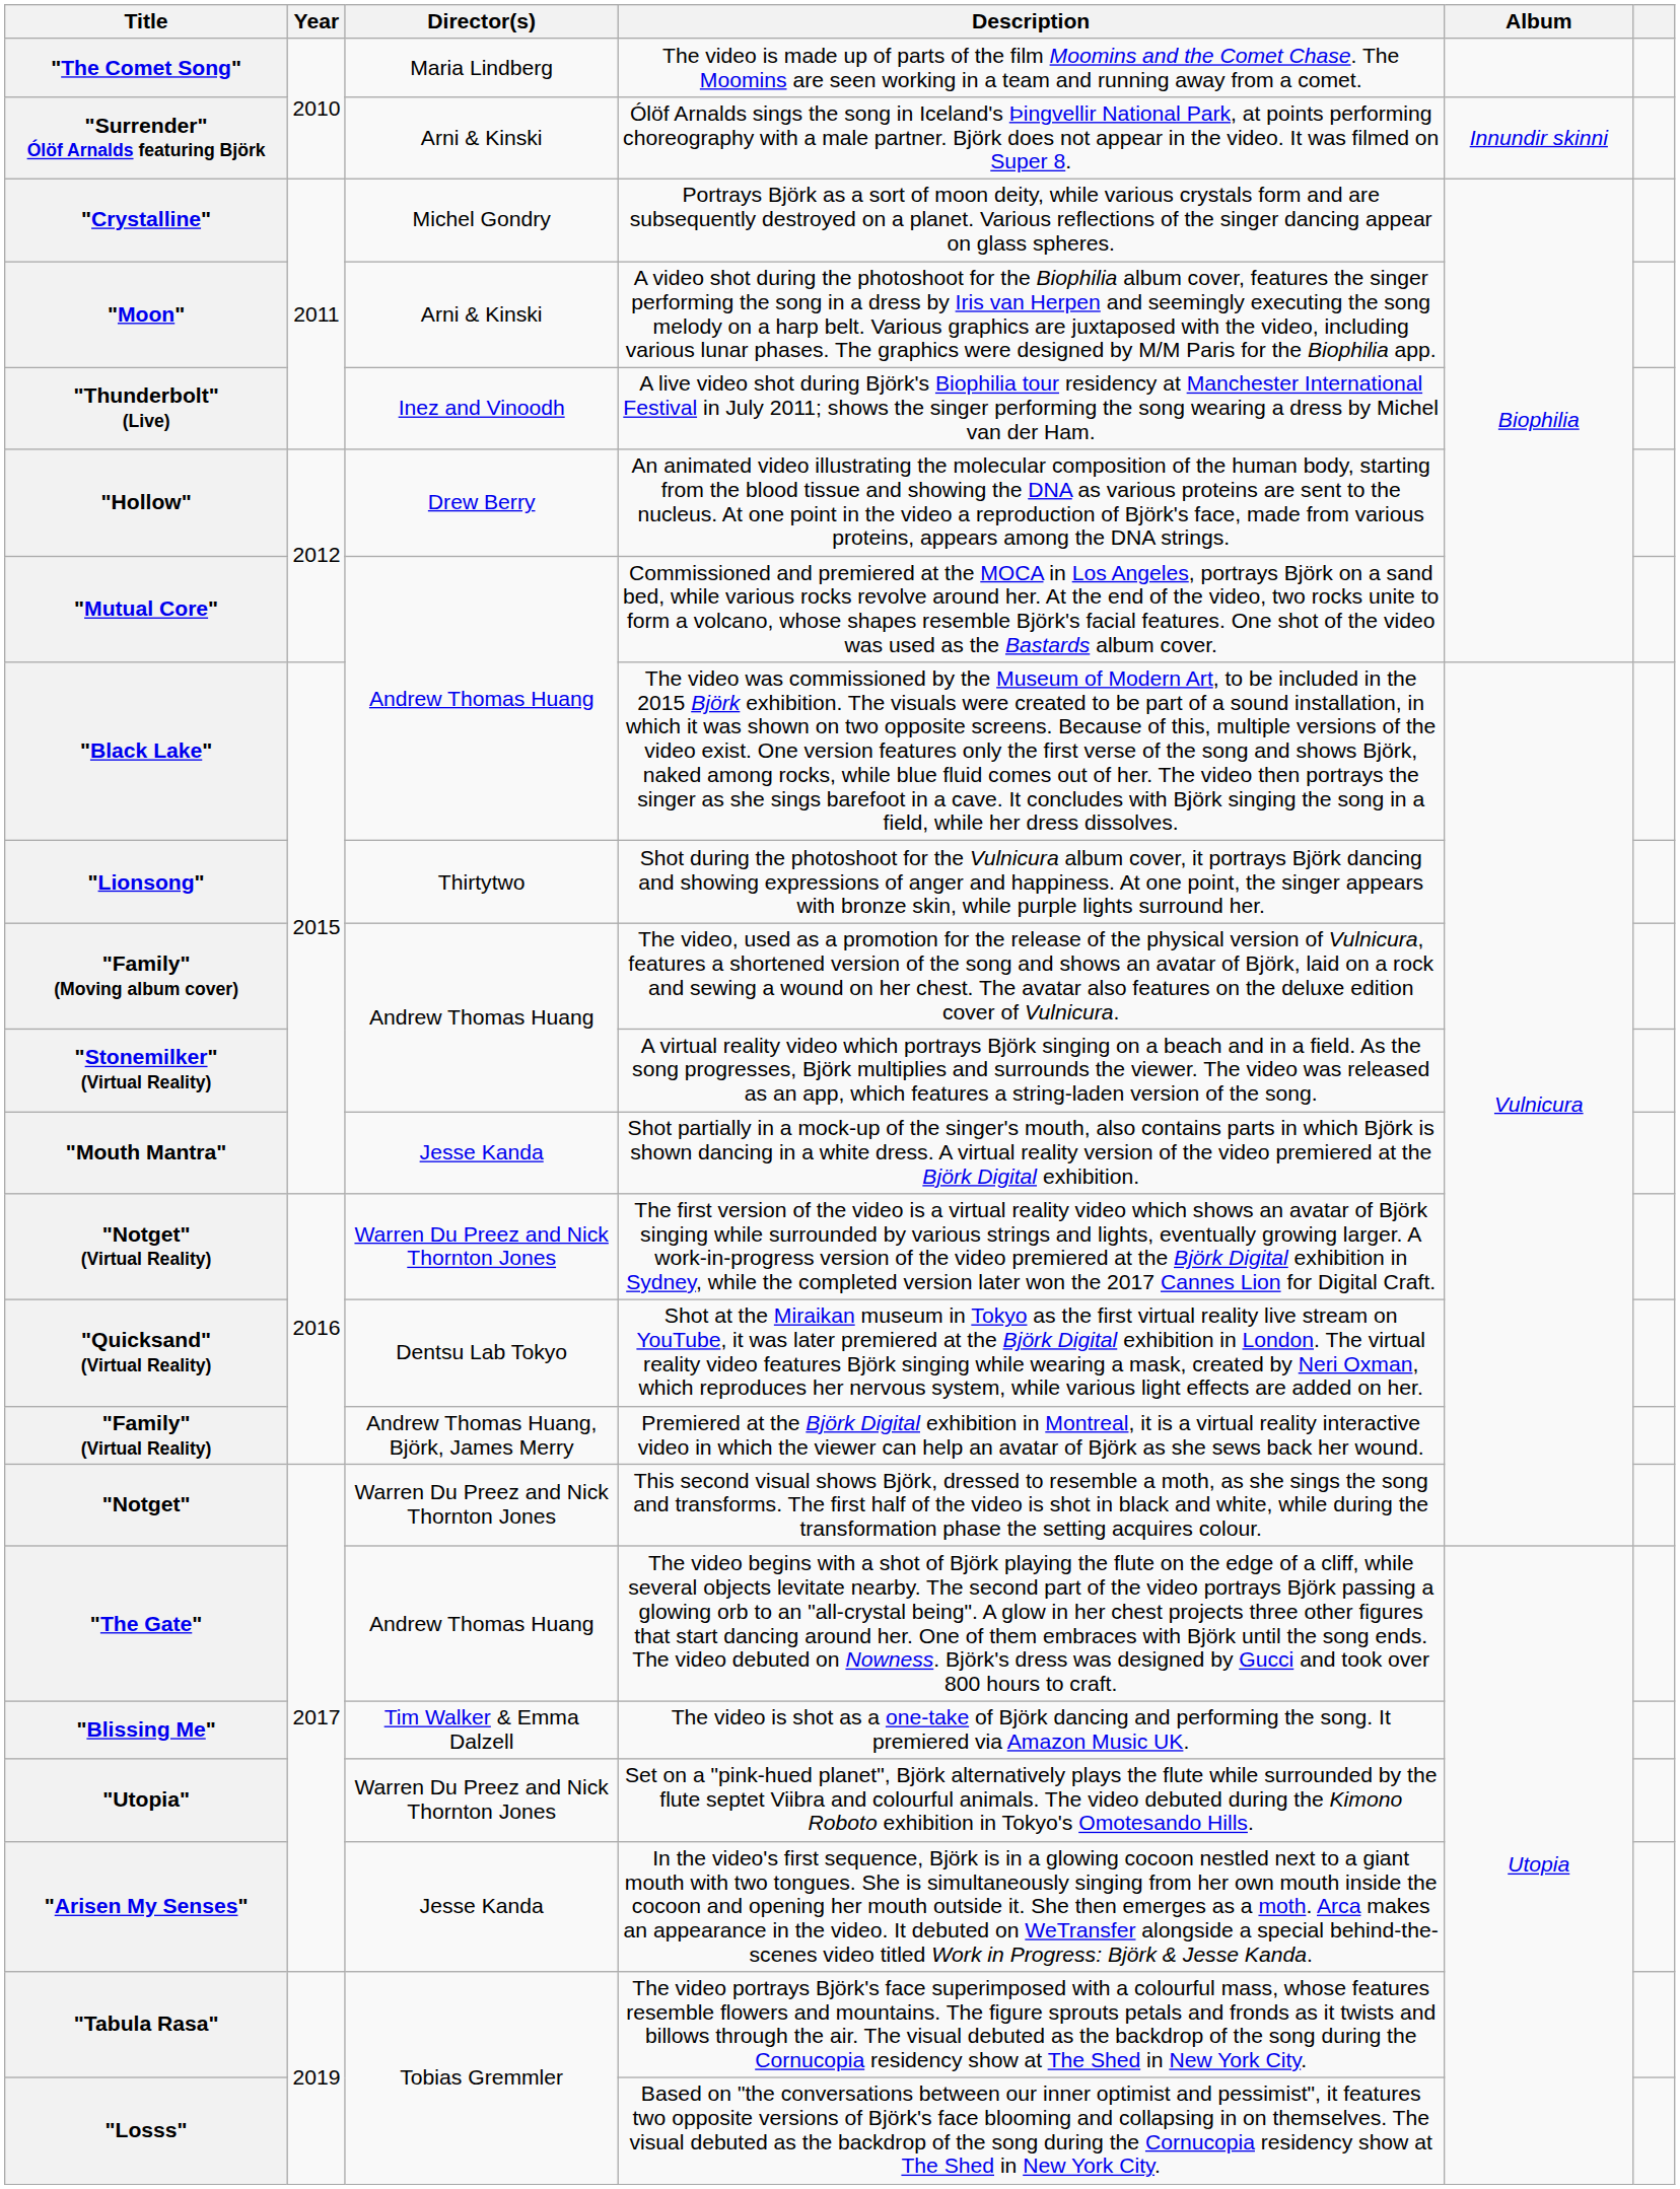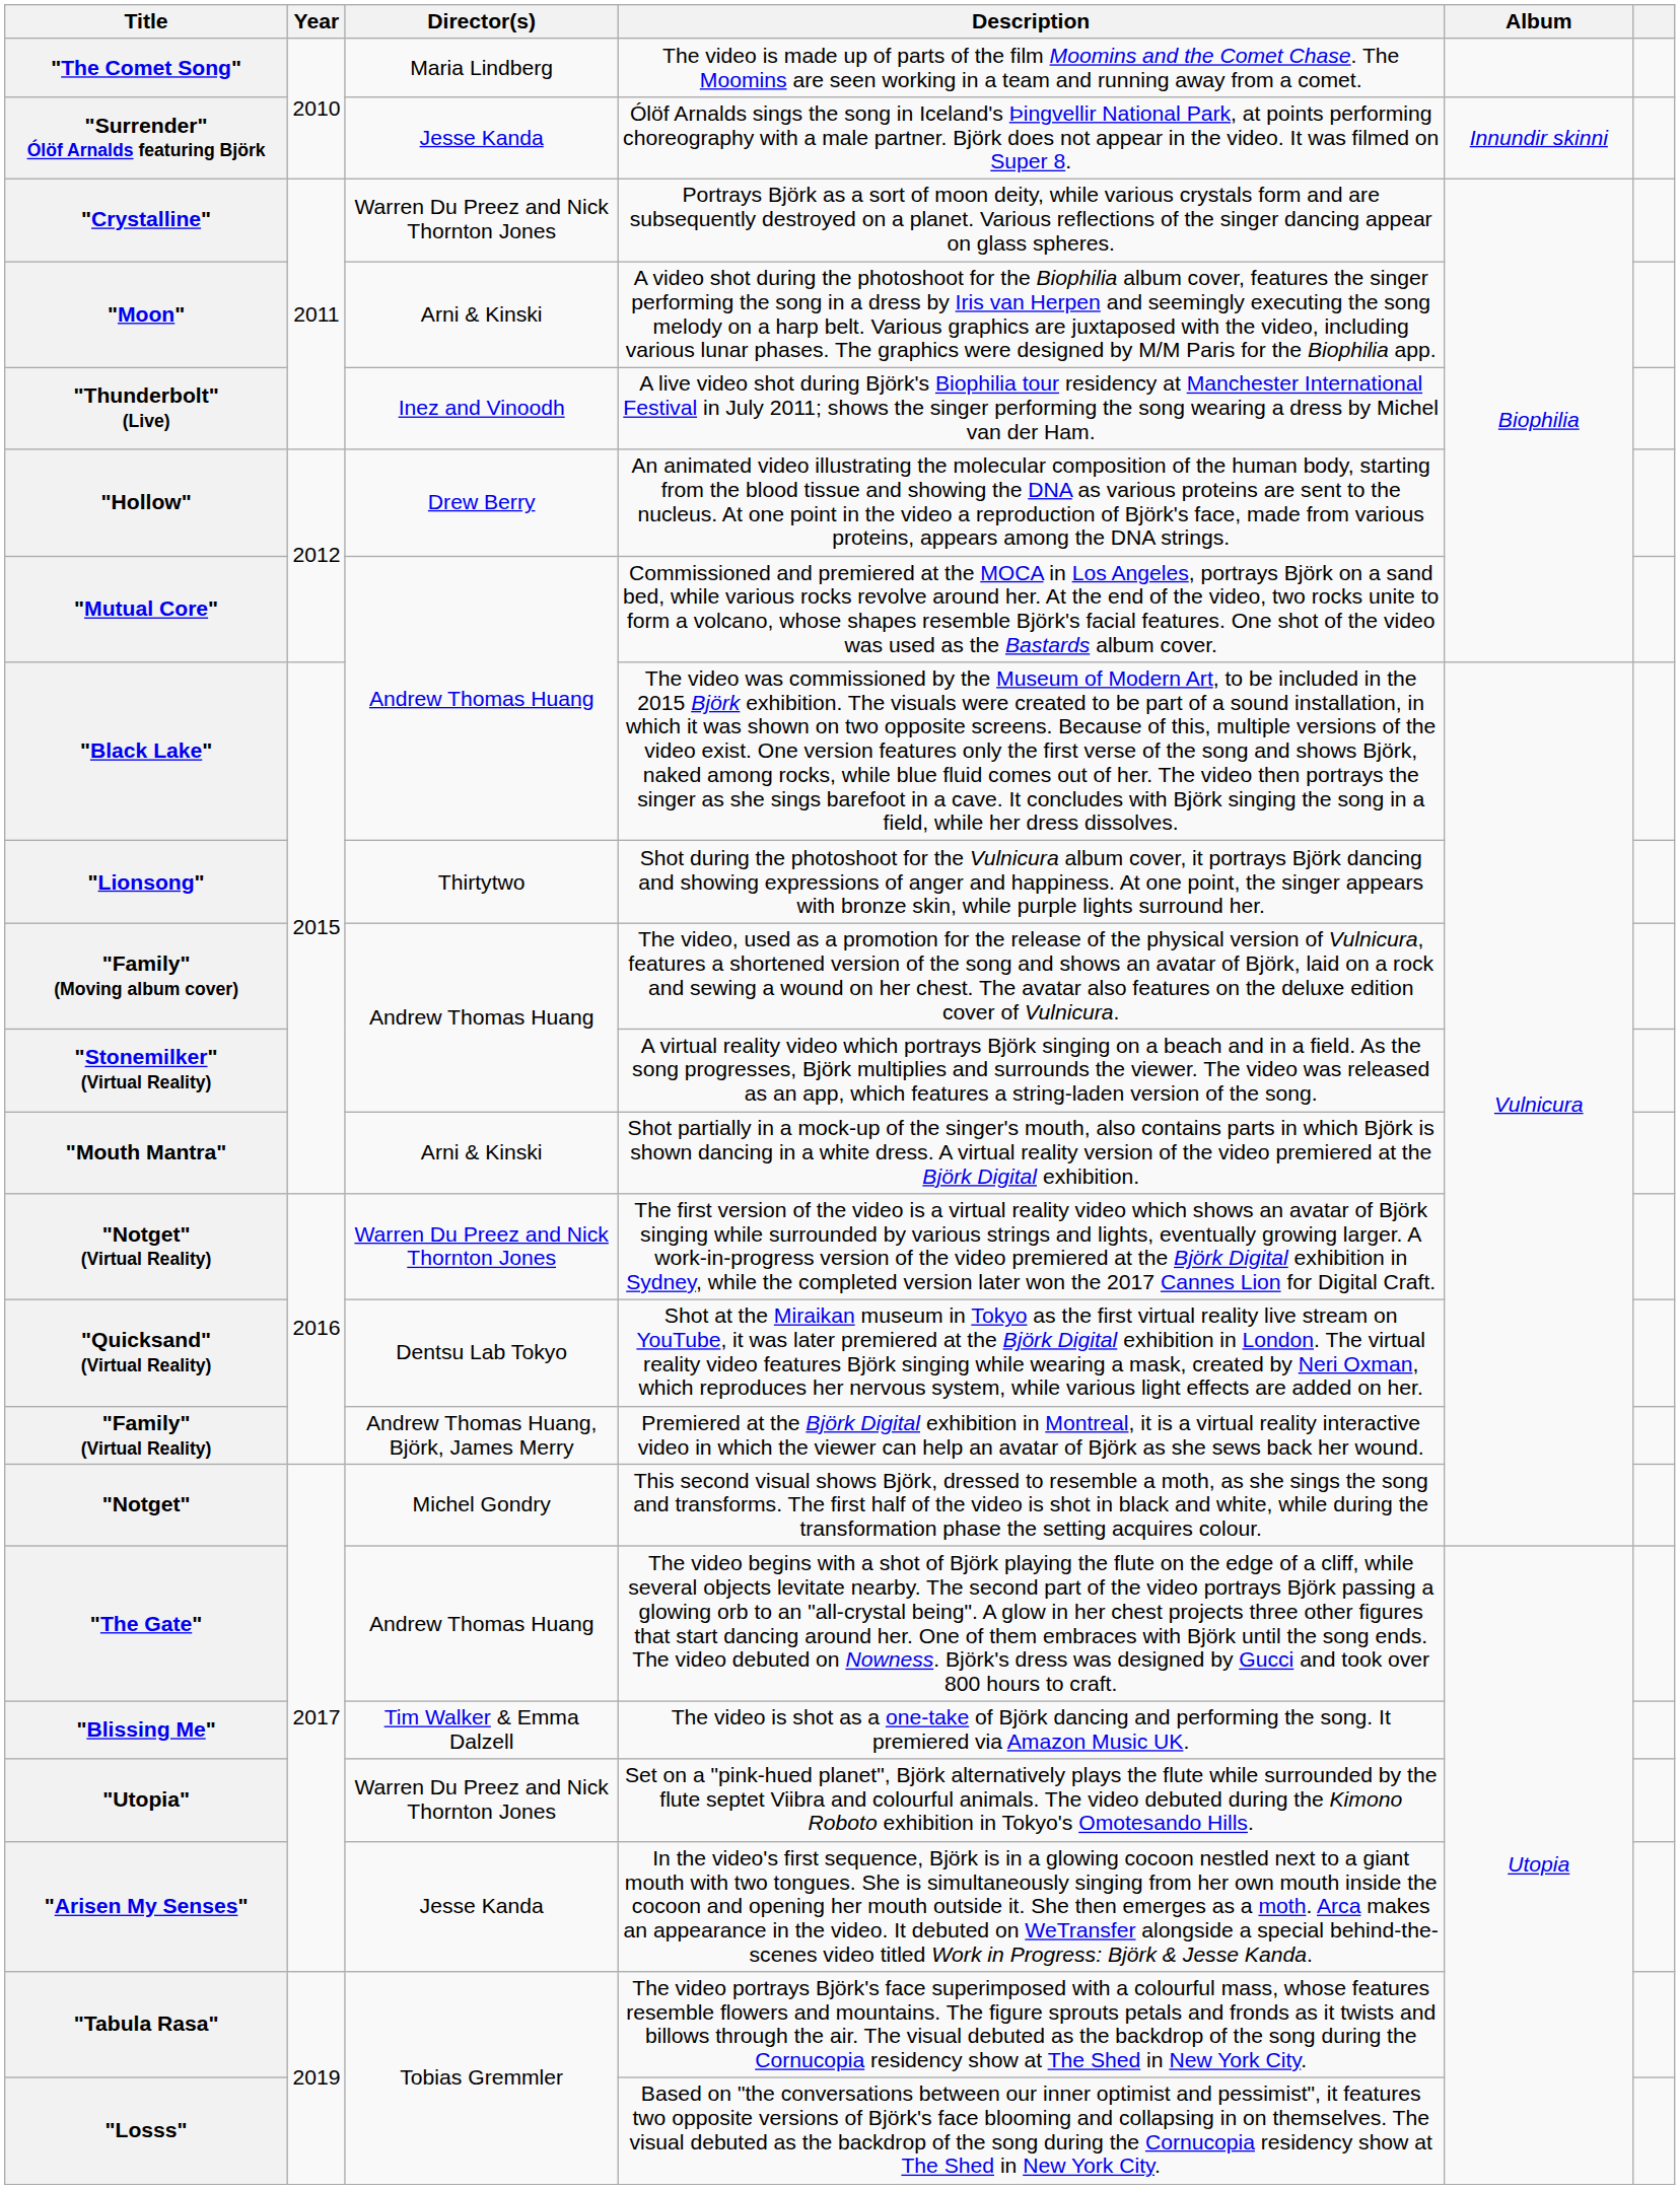 <table class="wikitable sortable plainrowheaders" style="text-align:center;">
 <tr>
 <th scope="col" style="width:15em;">Title</th>
 <th scope="col" style="width:2em;">Year</th>
 <th scope="col" style="width:15em;">Director(s)</th>
 <th scope="col" style="width:50em;" class="unsortable">Description</th>
 <th scope="col" style="width:10em;">Album</th>
 <th scope="col" style="width:2em;" class="unsortable"></th>
 </tr>
 <tr>
 <th scope="row">"<a href='#'>The Comet Song</a>"</th>
 <td rowspan="2">2010</td>
 <td>Maria Lindberg</td>
 <td>The video is made up of parts of the film <em><a href='#'>Moomins and the Comet Chase</a></em>. The <a href='#'>Moomins</a> are seen working in a team and running away from a comet.</td>
 <td></td>
 <td style="text-align:center;"><br></td>
 </tr>
 <tr>
 <th scope="row">"Surrender" <br><small><a href='#'>Ólöf Arnalds</a> featuring Björk</small></th>
-<td>Arni & Kinski</td>
+<td><a href='#'>Jesse Kanda</a></td>
 <td>Ólöf Arnalds sings the song in Iceland's <a href='#'>Þingvellir National Park</a>, at points performing choreography with a male partner. Björk does not appear in the video. It was filmed on <a href='#'>Super 8</a>.</td>
 <td><em><a href='#'>Innundir skinni</a></em></td>
 <td style="text-align:center;"></td>
 </tr>
 <tr>
 <th scope="row">"<a href='#'>Crystalline</a>"</th>
 <td rowspan="3">2011</td>
-<td>Michel Gondry</td>
+<td>Warren Du Preez and Nick Thornton Jones</td>
 <td>Portrays Björk as a sort of moon deity, while various crystals form and are subsequently destroyed on a planet. Various reflections of the singer dancing appear on glass spheres.</td>
 <td rowspan="5"><em><a href='#'>Biophilia</a></em></td>
 <td style="text-align:center;"></td>
 </tr>
 <tr>
 <th scope="row">"<a href='#'>Moon</a>"</th>
 <td>Arni & Kinski</td>
 <td>A video shot during the photoshoot for the <em>Biophilia</em> album cover, features the singer performing the song in a dress by <a href='#'>Iris van Herpen</a> and seemingly executing the song melody on a harp belt. Various graphics are juxtaposed with the video, including various lunar phases. The graphics were designed by M/M Paris for the <em>Biophilia</em> app.</td>
 <td style="text-align:center;"><br><br></td>
 </tr>
 <tr>
 <th scope="row">"Thunderbolt"<br><small>(Live)</small></th>
 <td><a href='#'>Inez and Vinoodh</a></td>
 <td>A live video shot during Björk's <a href='#'>Biophilia tour</a> residency at <a href='#'>Manchester International Festival</a> in July 2011; shows the singer performing the song wearing a dress by Michel van der Ham.</td>
 <td style="text-align:center;"></td>
 </tr>
 <tr>
 <th scope="row">"Hollow"</th>
 <td rowspan="2">2012</td>
 <td><a href='#'>Drew Berry</a></td>
 <td>An animated video illustrating the molecular composition of the human body, starting from the blood tissue and showing the <a href='#'>DNA</a> as various proteins are sent to the nucleus. At one point in the video a reproduction of Björk's face, made from various proteins, appears among the DNA strings.</td>
 <td style="text-align:center;"></td>
 </tr>
 <tr>
 <th scope="row">"<a href='#'>Mutual Core</a>"</th>
 <td rowspan="2"><a href='#'>Andrew Thomas Huang</a></td>
 <td>Commissioned and premiered at the <a href='#'>MOCA</a> in <a href='#'>Los Angeles</a>, portrays Björk on a sand bed, while various rocks revolve around her. At the end of the video, two rocks unite to form a volcano, whose shapes resemble Björk's facial features. One shot of the video was used as the <em><a href='#'>Bastards</a></em> album cover.</td>
 <td style="text-align:center;"><br><br></td>
 </tr>
 <tr>
 <th scope="row">"<a href='#'>Black Lake</a>"</th>
 <td rowspan="5">2015</td>
 <td>The video was commissioned by the <a href='#'>Museum of Modern Art</a>, to be included in the 2015 <em><a href='#'>Björk</a></em> exhibition. The visuals were created to be part of a sound installation, in which it was shown on two opposite screens. Because of this, multiple versions of the video exist. One version features only the first verse of the song and shows Björk, naked among rocks, while blue fluid comes out of her. The video then portrays the singer as she sings barefoot in a cave. It concludes with Björk singing the song in a field, while her dress dissolves.</td>
 <td rowspan="9"><em><a href='#'>Vulnicura</a></em></td>
 <td style="text-align:center;"><br></td>
 </tr>
 <tr>
 <th scope="row">"<a href='#'>Lionsong</a>"</th>
 <td>Thirtytwo</td>
 <td>Shot during the photoshoot for the <em>Vulnicura</em> album cover, it portrays Björk dancing and showing expressions of anger and happiness. At one point, the singer appears with bronze skin, while purple lights surround her.</td>
 <td style="text-align:center;"></td>
 </tr>
 <tr>
 <th scope="row">"Family"<br><small>(Moving album cover)</small></th>
 <td rowspan="2">Andrew Thomas Huang</td>
 <td>The video, used as a promotion for the release of the physical version of <em>Vulnicura</em>, features a shortened version of the song and shows an avatar of Björk, laid on a rock and sewing a wound on her chest. The avatar also features on the deluxe edition cover of <em>Vulnicura</em>.</td>
 <td style="text-align:center;"></td>
 </tr>
 <tr>
 <th scope="row">"<a href='#'>Stonemilker</a>"<br><small>(Virtual Reality)</small></th>
 <td>A virtual reality video which portrays Björk singing on a beach and in a field. As the song progresses, Björk multiplies and surrounds the viewer. The video was released as an app, which features a string-laden version of the song.</td>
 <td style="text-align:center;"><br></td>
 </tr>
 <tr>
 <th scope="row">"Mouth Mantra"</th>
-<td><a href='#'>Jesse Kanda</a></td>
+<td>Arni & Kinski</td>
 <td>Shot partially in a mock-up of the singer's mouth, also contains parts in which Björk is shown dancing in a white dress. A virtual reality version of the video premiered at the <em><a href='#'>Björk Digital</a></em> exhibition.</td>
 <td style="text-align:center;"></td>
 </tr>
 <tr>
 <th scope="row">"Notget"<br><small>(Virtual Reality)</small></th>
 <td rowspan="3">2016</td>
 <td><a href='#'>Warren Du Preez and Nick Thornton Jones</a></td>
 <td>The first version of the video is a virtual reality video which shows an avatar of Björk singing while surrounded by various strings and lights, eventually growing larger. A work-in-progress version of the video premiered at the <em><a href='#'>Björk Digital</a></em> exhibition in <a href='#'>Sydney</a>, while the completed version later won the 2017 <a href='#'>Cannes Lion</a> for Digital Craft.</td>
 <td style="text-align:center;"><br><br><br></td>
 </tr>
 <tr>
 <th scope="row">"Quicksand"<br><small>(Virtual Reality)</small></th>
 <td>Dentsu Lab Tokyo</td>
 <td>Shot at the <a href='#'>Miraikan</a> museum in <a href='#'>Tokyo</a> as the first virtual reality live stream on <a href='#'>YouTube</a>, it was later premiered at the <em><a href='#'>Björk Digital</a></em> exhibition in <a href='#'>London</a>. The virtual reality video features Björk singing while wearing a mask, created by <a href='#'>Neri Oxman</a>, which reproduces her nervous system, while various light effects are added on her.</td>
 <td style="text-align:center;"><br></td>
 </tr>
 <tr>
 <th scope="row">"Family"<br><small>(Virtual Reality)</small></th>
 <td>Andrew Thomas Huang, Björk, James Merry</td>
 <td>Premiered at the <em><a href='#'>Björk Digital</a></em> exhibition in <a href='#'>Montreal</a>, it is a virtual reality interactive video in which the viewer can help an avatar of Björk as she sews back her wound.</td>
 <td style="text-align:center;"></td>
 </tr>
 <tr>
 <th scope="row">"Notget"</th>
 <td rowspan="5">2017</td>
-<td>Warren Du Preez and Nick Thornton Jones</td>
+<td>Michel Gondry</td>
 <td>This second visual shows Björk, dressed to resemble a moth, as she sings the song and transforms. The first half of the video is shot in black and white, while during the transformation phase the setting acquires colour.</td>
 <td style="text-align:center;"></td>
 </tr>
 <tr>
 <th scope="row">"<a href='#'>The Gate</a>"</th>
 <td>Andrew Thomas Huang</td>
 <td>The video begins with a shot of Björk playing the flute on the edge of a cliff, while several objects levitate nearby. The second part of the video portrays Björk passing a glowing orb to an "all-crystal being". A glow in her chest projects three other figures that start dancing around her. One of them embraces with Björk until the song ends. The video debuted on <em><a href='#'>Nowness</a></em>. Björk's dress was designed by <a href='#'>Gucci</a> and took over 800 hours to craft.</td>
 <td rowspan="6"><em><a href='#'>Utopia</a></em></td>
 <td style="text-align:center;"><br><br><br></td>
 </tr>
 <tr>
 <th scope="row">"<a href='#'>Blissing Me</a>"</th>
 <td><a href='#'>Tim Walker</a> & Emma Dalzell</td>
 <td>The video is shot as a <a href='#'>one-take</a> of Björk dancing and performing the song. It premiered via <a href='#'>Amazon Music UK</a>.</td>
 <td style="text-align:center;"><br></td>
 </tr>
 <tr>
 <th scope="row">"Utopia"</th>
 <td>Warren Du Preez and Nick Thornton Jones</td>
 <td>Set on a "pink-hued planet", Björk alternatively plays the flute while surrounded by the flute septet Viibra and colourful animals. The video debuted during the <em>Kimono Roboto</em> exhibition in Tokyo's <a href='#'>Omotesando Hills</a>.</td>
 <td style="text-align:center;"><br><br></td>
 </tr>
 <tr>
 <th scope="row">"<a href='#'>Arisen My Senses</a>"</th>
 <td>Jesse Kanda</td>
 <td>In the video's first sequence, Björk is in a glowing cocoon nestled next to a giant mouth with two tongues. She is simultaneously singing from her own mouth inside the cocoon and opening her mouth outside it. She then emerges as a <a href='#'>moth</a>. <a href='#'>Arca</a> makes an appearance in the video. It debuted on <a href='#'>WeTransfer</a> alongside a special behind-the-scenes video titled <em>Work in Progress: Björk & Jesse Kanda</em>.</td>
 <td style="text-align:center;"><br></td>
 </tr>
 <tr>
 <th scope="row">"Tabula Rasa"</th>
 <td rowspan="2">2019</td>
 <td rowspan="2">Tobias Gremmler</td>
 <td>The video portrays Björk's face superimposed with a colourful mass, whose features resemble flowers and mountains. The figure sprouts petals and fronds as it twists and billows through the air. The visual debuted as the backdrop of the song during the <a href='#'>Cornucopia</a> residency show at <a href='#'>The Shed</a> in <a href='#'>New York City</a>.</td>
 <td style="text-align:center;"><br></td>
 </tr>
 <tr>
 <th scope="row">"Losss"</th>
 <td>Based on "the conversations between our inner optimist and pessimist", it features two opposite versions of Björk's face blooming and collapsing in on themselves. The visual debuted as the backdrop of the song during the <a href='#'>Cornucopia</a> residency show at <a href='#'>The Shed</a> in <a href='#'>New York City</a>.</td>
 <td style="text-align:center;"><br></td>
 </tr>
 </table>
